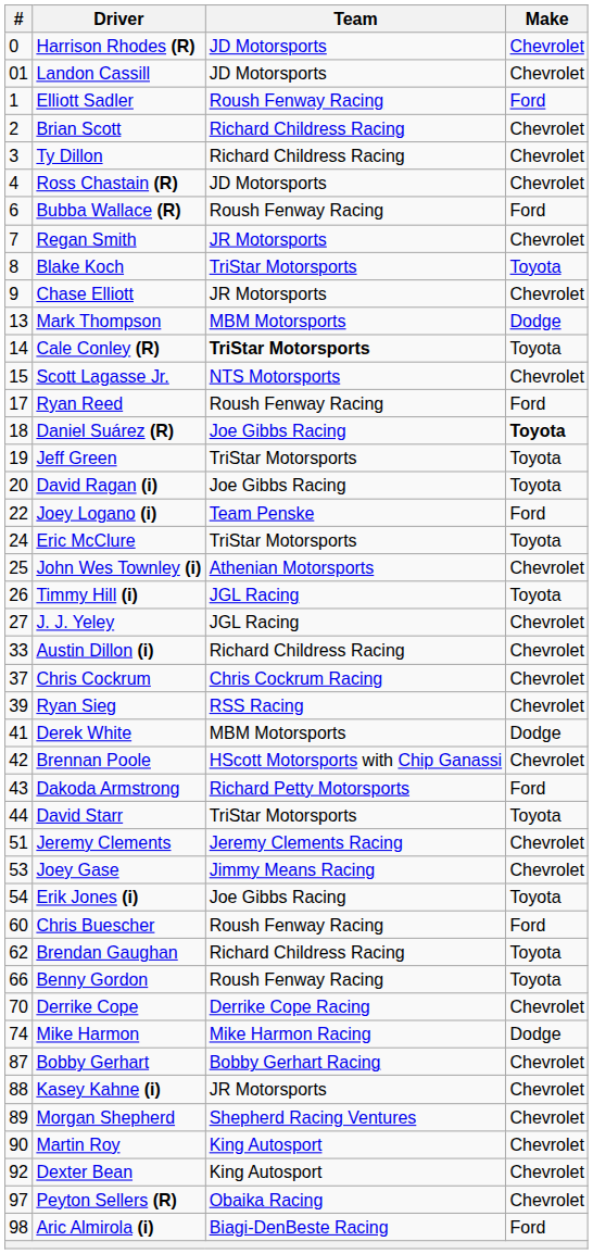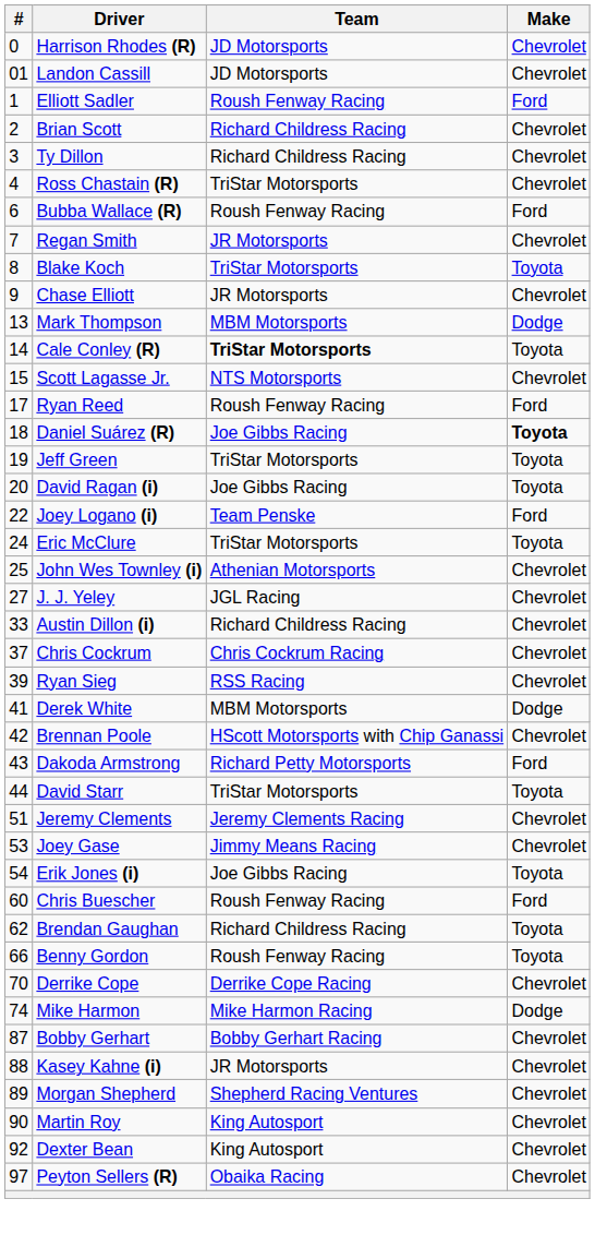 <table class="wikitable" style="font-size:95%">
 <tr>
 <th>#</th>
 <th>Driver</th>
 <th>Team</th>
 <th>Make</th>
 </tr>
 <tr>
 <td>0</td>
 <td><a href='#'>Harrison Rhodes</a> <strong>(R)</strong></td>
 <td><a href='#'>JD Motorsports</a></td>
 <td><a href='#'>Chevrolet</a></td>
 </tr>
 <tr>
 <td>01</td>
 <td><a href='#'>Landon Cassill</a></td>
 <td>JD Motorsports</td>
 <td>Chevrolet</td>
 </tr>
 <tr>
 <td>1</td>
 <td><a href='#'>Elliott Sadler</a></td>
 <td><a href='#'>Roush Fenway Racing</a></td>
 <td><a href='#'>Ford</a></td>
 </tr>
 <tr>
 <td>2</td>
 <td><a href='#'>Brian Scott</a></td>
 <td><a href='#'>Richard Childress Racing</a></td>
 <td>Chevrolet</td>
 </tr>
 <tr>
 <td>3</td>
 <td><a href='#'>Ty Dillon</a></td>
 <td>Richard Childress Racing</td>
 <td>Chevrolet</td>
 </tr>
 <tr>
 <td>4</td>
 <td><a href='#'>Ross Chastain</a> <strong>(R)</strong></td>
-<td>JD Motorsports</td>
+<td>TriStar Motorsports</td>
 <td>Chevrolet</td>
 </tr>
 <tr>
 <td>6</td>
 <td><a href='#'>Bubba Wallace</a> <strong>(R)</strong></td>
 <td>Roush Fenway Racing</td>
 <td>Ford</td>
 </tr>
 <tr>
 <td>7</td>
 <td><a href='#'>Regan Smith</a></td>
 <td><a href='#'>JR Motorsports</a></td>
 <td>Chevrolet</td>
 </tr>
 <tr>
 <td>8</td>
 <td><a href='#'>Blake Koch</a></td>
 <td><a href='#'>TriStar Motorsports</a></td>
 <td><a href='#'>Toyota</a></td>
 </tr>
 <tr>
 <td>9</td>
 <td><a href='#'>Chase Elliott</a></td>
 <td>JR Motorsports</td>
 <td>Chevrolet</td>
 </tr>
 <tr>
 <td>13</td>
 <td><a href='#'>Mark Thompson</a></td>
 <td><a href='#'>MBM Motorsports</a></td>
 <td><a href='#'>Dodge</a></td>
 </tr>
 <tr>
 <td>14</td>
 <td><a href='#'>Cale Conley</a> <strong>(R)</strong></td>
 <td><strong>TriStar Motorsports</strong></td>
 <td>Toyota</td>
 </tr>
 <tr>
 <td>15</td>
 <td><a href='#'>Scott Lagasse Jr.</a></td>
 <td><a href='#'>NTS Motorsports</a></td>
 <td>Chevrolet</td>
 </tr>
 <tr>
 <td>17</td>
 <td><a href='#'>Ryan Reed</a></td>
 <td>Roush Fenway Racing</td>
 <td>Ford</td>
 </tr>
 <tr>
 <td>18</td>
 <td><a href='#'>Daniel Suárez</a> <strong>(R)</strong></td>
 <td><a href='#'>Joe Gibbs Racing</a></td>
 <td><strong>Toyota</strong></td>
 </tr>
 <tr>
 <td>19</td>
 <td><a href='#'>Jeff Green</a></td>
 <td>TriStar Motorsports</td>
 <td>Toyota</td>
 </tr>
 <tr>
 <td>20</td>
 <td><a href='#'>David Ragan</a> <strong>(i)</strong></td>
 <td>Joe Gibbs Racing</td>
 <td>Toyota</td>
 </tr>
 <tr>
 <td>22</td>
 <td><a href='#'>Joey Logano</a> <strong>(i)</strong></td>
 <td><a href='#'>Team Penske</a></td>
 <td>Ford</td>
 </tr>
 <tr>
 <td>24</td>
 <td><a href='#'>Eric McClure</a></td>
 <td>TriStar Motorsports</td>
 <td>Toyota</td>
 </tr>
 <tr>
 <td>25</td>
 <td><a href='#'>John Wes Townley</a> <strong>(i)</strong></td>
 <td><a href='#'>Athenian Motorsports</a></td>
 <td>Chevrolet</td>
-</tr>
-<tr>
-<td>26</td>
-<td><a href='#'>Timmy Hill</a> <strong>(i)</strong></td>
-<td><a href='#'>JGL Racing</a></td>
-<td>Toyota</td>
 </tr>
 <tr>
 <td>27</td>
 <td><a href='#'>J. J. Yeley</a></td>
 <td>JGL Racing</td>
 <td>Chevrolet</td>
 </tr>
 <tr>
 <td>33</td>
 <td><a href='#'>Austin Dillon</a> <strong>(i)</strong></td>
 <td>Richard Childress Racing</td>
 <td>Chevrolet</td>
 </tr>
 <tr>
 <td>37</td>
 <td><a href='#'>Chris Cockrum</a></td>
 <td><a href='#'>Chris Cockrum Racing</a></td>
 <td>Chevrolet</td>
 </tr>
 <tr>
 <td>39</td>
 <td><a href='#'>Ryan Sieg</a></td>
 <td><a href='#'>RSS Racing</a></td>
 <td>Chevrolet</td>
 </tr>
 <tr>
 <td>41</td>
 <td><a href='#'>Derek White</a></td>
 <td>MBM Motorsports</td>
 <td>Dodge</td>
 </tr>
 <tr>
 <td>42</td>
 <td><a href='#'>Brennan Poole</a></td>
 <td><a href='#'>HScott Motorsports</a> with <a href='#'>Chip Ganassi</a></td>
 <td>Chevrolet</td>
 </tr>
 <tr>
 <td>43</td>
 <td><a href='#'>Dakoda Armstrong</a></td>
 <td><a href='#'>Richard Petty Motorsports</a></td>
 <td>Ford</td>
 </tr>
 <tr>
 <td>44</td>
 <td><a href='#'>David Starr</a></td>
 <td>TriStar Motorsports</td>
 <td>Toyota</td>
 </tr>
 <tr>
 <td>51</td>
 <td><a href='#'>Jeremy Clements</a></td>
 <td><a href='#'>Jeremy Clements Racing</a></td>
 <td>Chevrolet</td>
 </tr>
 <tr>
 <td>53</td>
 <td><a href='#'>Joey Gase</a></td>
 <td><a href='#'>Jimmy Means Racing</a></td>
 <td>Chevrolet</td>
 </tr>
 <tr>
 <td>54</td>
 <td><a href='#'>Erik Jones</a> <strong>(i)</strong></td>
 <td>Joe Gibbs Racing</td>
 <td>Toyota</td>
 </tr>
 <tr>
 <td>60</td>
 <td><a href='#'>Chris Buescher</a></td>
 <td>Roush Fenway Racing</td>
 <td>Ford</td>
 </tr>
 <tr>
 <td>62</td>
 <td><a href='#'>Brendan Gaughan</a></td>
 <td>Richard Childress Racing</td>
 <td>Toyota</td>
 </tr>
 <tr>
 <td>66</td>
 <td><a href='#'>Benny Gordon</a></td>
 <td>Roush Fenway Racing</td>
 <td>Toyota</td>
 </tr>
 <tr>
 <td>70</td>
 <td><a href='#'>Derrike Cope</a></td>
 <td><a href='#'>Derrike Cope Racing</a></td>
 <td>Chevrolet</td>
 </tr>
 <tr>
 <td>74</td>
 <td><a href='#'>Mike Harmon</a></td>
 <td><a href='#'>Mike Harmon Racing</a></td>
 <td>Dodge</td>
 </tr>
 <tr>
 <td>87</td>
 <td><a href='#'>Bobby Gerhart</a></td>
 <td><a href='#'>Bobby Gerhart Racing</a></td>
 <td>Chevrolet</td>
 </tr>
 <tr>
 <td>88</td>
 <td><a href='#'>Kasey Kahne</a> <strong>(i)</strong></td>
 <td>JR Motorsports</td>
 <td>Chevrolet</td>
 </tr>
 <tr>
 <td>89</td>
 <td><a href='#'>Morgan Shepherd</a></td>
 <td><a href='#'>Shepherd Racing Ventures</a></td>
 <td>Chevrolet</td>
 </tr>
 <tr>
 <td>90</td>
 <td><a href='#'>Martin Roy</a></td>
 <td><a href='#'>King Autosport</a></td>
 <td>Chevrolet</td>
 </tr>
 <tr>
 <td>92</td>
 <td><a href='#'>Dexter Bean</a></td>
 <td>King Autosport</td>
 <td>Chevrolet</td>
 </tr>
 <tr>
 <td>97</td>
 <td><a href='#'>Peyton Sellers</a> <strong>(R)</strong></td>
 <td><a href='#'>Obaika Racing</a></td>
 <td>Chevrolet</td>
 </tr>
 <tr>
-<td>98</td>
-<td><a href='#'>Aric Almirola</a> <strong>(i)</strong></td>
-<td><a href='#'>Biagi-DenBeste Racing</a></td>
-<td>Ford</td>
-</tr>
-<tr>
 <th colspan="4"></th>
 </tr>
 </table>
